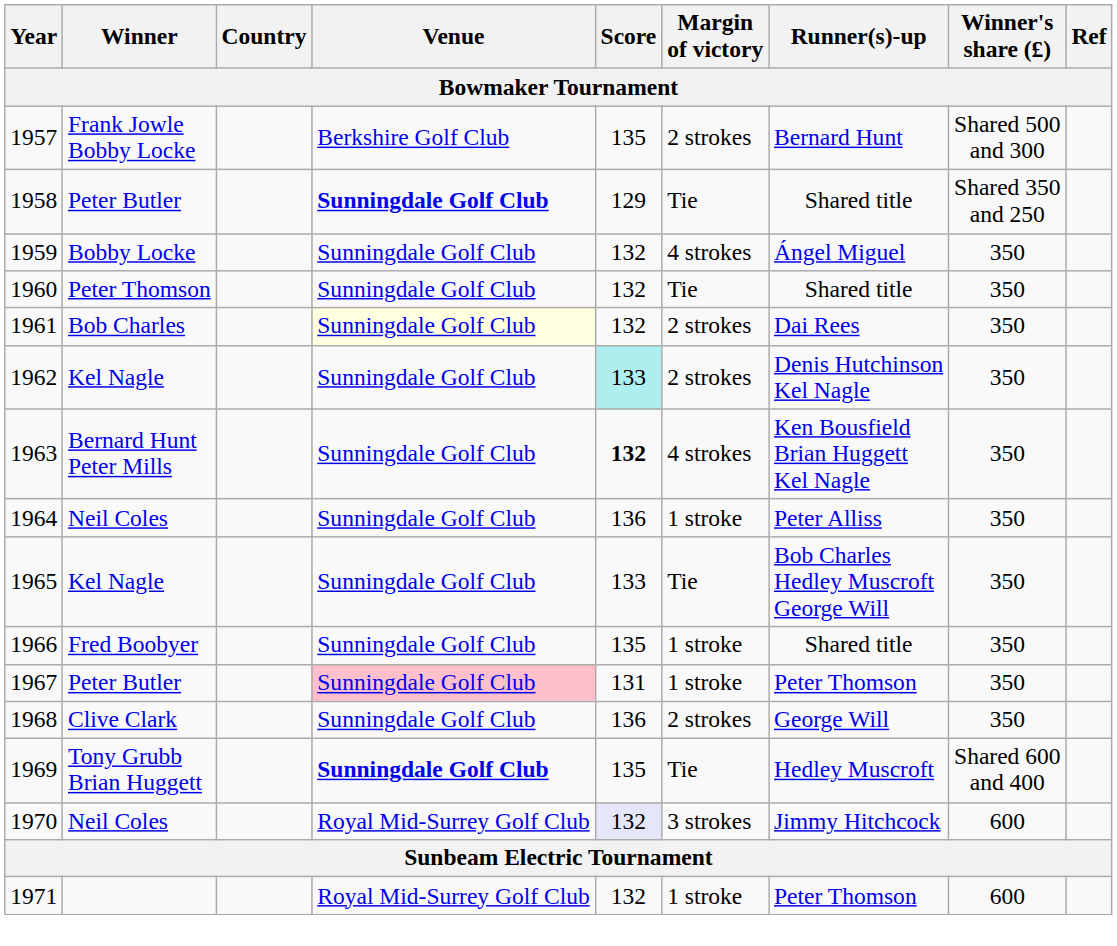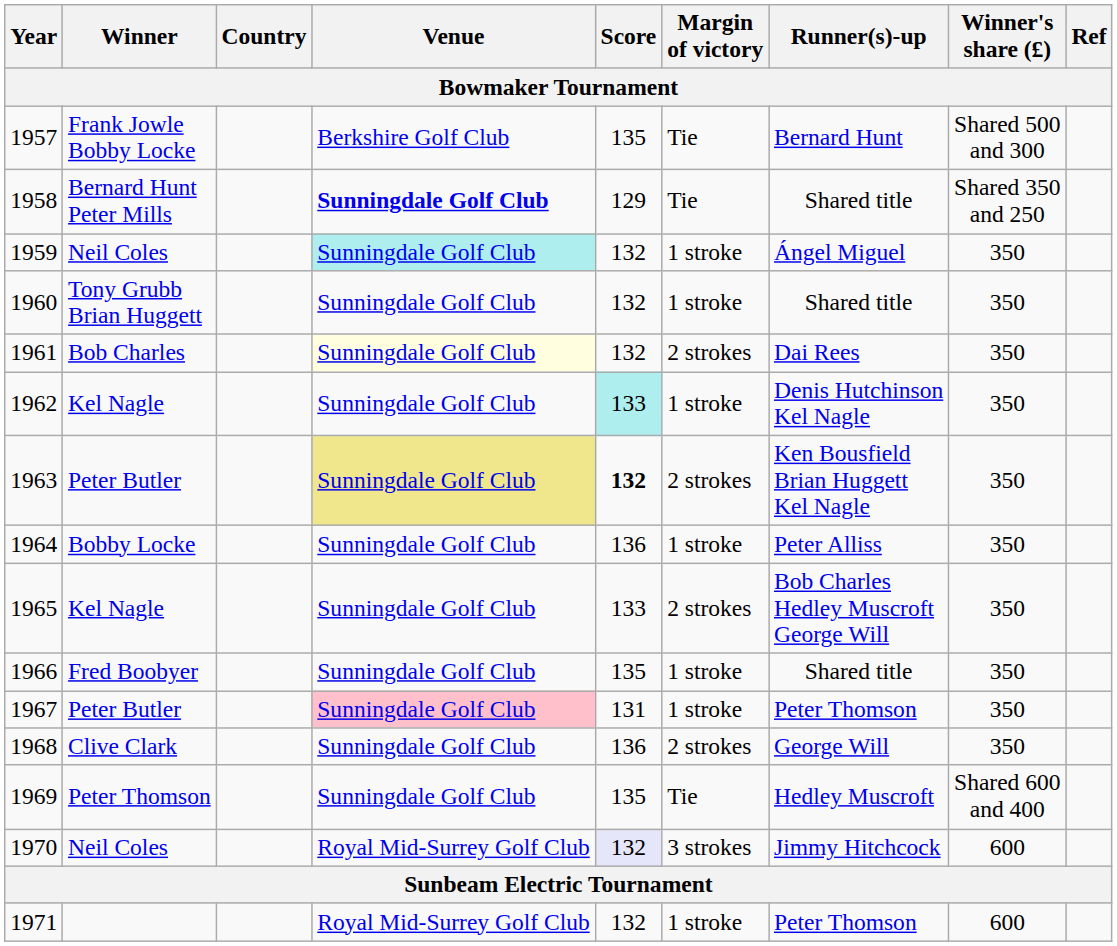 <table class=wikitable>
 <tr>
 <th>Year</th>
 <th>Winner</th>
 <th>Country</th>
 <th>Venue</th>
 <th>Score</th>
 <th>Margin<br>of victory</th>
 <th>Runner(s)-up</th>
 <th>Winner's<br>share (£)</th>
 <th>Ref</th>
 </tr>
 <tr>
 <th colspan=9>Bowmaker Tournament</th>
 </tr>
 <tr>
 <td>1957</td>
 <td><a href='#'>Frank Jowle</a><br><a href='#'>Bobby Locke</a></td>
 <td><br></td>
 <td><a href='#'>Berkshire Golf Club</a></td>
 <td align=center>135</td>
-<td>2 strokes</td>
+<td>Tie</td>
 <td> <a href='#'>Bernard Hunt</a></td>
 <td align=center>Shared 500<br>and 300</td>
 <td></td>
 </tr>
 <tr>
 <td>1958</td>
-<td><a href='#'>Peter Butler</a></td>
+<td><a href='#'>Bernard Hunt</a><br><a href='#'>Peter Mills</a></td>
 <td><br></td>
 <td><strong><a href='#'>Sunningdale Golf Club</a></strong></td>
 <td align=center>129</td>
 <td>Tie</td>
 <td align=center>Shared title</td>
 <td align=center>Shared 350<br>and 250</td>
 <td></td>
 </tr>
 <tr>
 <td>1959</td>
-<td><a href='#'>Bobby Locke</a></td>
+<td><a href='#'>Neil Coles</a></td>
 <td></td>
-<td><a href='#'>Sunningdale Golf Club</a></td>
+<td style="background: paleturquoise;"><a href='#'>Sunningdale Golf Club</a></td>
 <td align=center>132</td>
-<td>4 strokes</td>
+<td>1 stroke</td>
 <td> <a href='#'>Ángel Miguel</a></td>
 <td align=center>350</td>
 <td></td>
 </tr>
 <tr>
 <td>1960</td>
-<td><a href='#'>Peter Thomson</a></td>
+<td><a href='#'>Tony Grubb</a><br><a href='#'>Brian Huggett</a></td>
 <td></td>
 <td><a href='#'>Sunningdale Golf Club</a></td>
 <td align=center>132</td>
-<td>Tie</td>
+<td>1 stroke</td>
 <td align=center>Shared title</td>
 <td align=center>350</td>
 <td></td>
 </tr>
 <tr>
 <td>1961</td>
 <td><a href='#'>Bob Charles</a></td>
 <td></td>
 <td style="background: lightyellow;"><a href='#'>Sunningdale Golf Club</a></td>
 <td align=center>132</td>
 <td>2 strokes</td>
 <td> <a href='#'>Dai Rees</a></td>
 <td align=center>350</td>
 <td></td>
 </tr>
 <tr>
 <td>1962</td>
 <td><a href='#'>Kel Nagle</a></td>
 <td></td>
 <td><a href='#'>Sunningdale Golf Club</a></td>
 <td align=center style="background: paleturquoise;">133</td>
-<td>2 strokes</td>
+<td>1 stroke</td>
 <td> <a href='#'>Denis Hutchinson</a><br> <a href='#'>Kel Nagle</a></td>
 <td align=center>350</td>
 <td></td>
 </tr>
 <tr>
 <td>1963</td>
-<td><a href='#'>Bernard Hunt</a><br><a href='#'>Peter Mills</a></td>
+<td><a href='#'>Peter Butler</a></td>
 <td></td>
-<td><a href='#'>Sunningdale Golf Club</a></td>
+<td style="background: khaki;"><a href='#'>Sunningdale Golf Club</a></td>
 <td align=center><strong>132</strong></td>
-<td>4 strokes</td>
+<td>2 strokes</td>
 <td> <a href='#'>Ken Bousfield</a><br> <a href='#'>Brian Huggett</a><br> <a href='#'>Kel Nagle</a></td>
 <td align=center>350</td>
 <td></td>
 </tr>
 <tr>
 <td>1964</td>
-<td><a href='#'>Neil Coles</a></td>
+<td><a href='#'>Bobby Locke</a></td>
 <td></td>
 <td><a href='#'>Sunningdale Golf Club</a></td>
 <td align=center>136</td>
 <td>1 stroke</td>
 <td> <a href='#'>Peter Alliss</a></td>
 <td align=center>350</td>
 <td></td>
 </tr>
 <tr>
 <td>1965</td>
 <td><a href='#'>Kel Nagle</a></td>
 <td></td>
 <td><a href='#'>Sunningdale Golf Club</a></td>
 <td align=center>133</td>
-<td>Tie</td>
+<td>2 strokes</td>
 <td> <a href='#'>Bob Charles</a><br> <a href='#'>Hedley Muscroft</a><br> <a href='#'>George Will</a></td>
 <td align=center>350</td>
 <td></td>
 </tr>
 <tr>
 <td>1966</td>
 <td><a href='#'>Fred Boobyer</a></td>
 <td></td>
 <td><a href='#'>Sunningdale Golf Club</a></td>
 <td align=center>135</td>
 <td>1 stroke</td>
 <td align=center>Shared title</td>
 <td align=center>350</td>
 <td></td>
 </tr>
 <tr>
 <td>1967</td>
 <td><a href='#'>Peter Butler</a></td>
 <td></td>
 <td style="background: pink;"><a href='#'>Sunningdale Golf Club</a></td>
 <td align=center>131</td>
 <td>1 stroke</td>
 <td> <a href='#'>Peter Thomson</a></td>
 <td align=center>350</td>
 <td></td>
 </tr>
 <tr>
 <td>1968</td>
 <td><a href='#'>Clive Clark</a></td>
 <td></td>
 <td><a href='#'>Sunningdale Golf Club</a></td>
 <td align=center>136</td>
 <td>2 strokes</td>
 <td> <a href='#'>George Will</a></td>
 <td align=center>350</td>
 <td></td>
 </tr>
 <tr>
 <td>1969</td>
-<td><a href='#'>Tony Grubb</a><br><a href='#'>Brian Huggett</a></td>
+<td><a href='#'>Peter Thomson</a></td>
 <td><br></td>
-<td><strong><a href='#'>Sunningdale Golf Club</a></strong></td>
+<td><a href='#'>Sunningdale Golf Club</a></td>
 <td align=center>135</td>
 <td>Tie</td>
 <td> <a href='#'>Hedley Muscroft</a></td>
 <td align=center>Shared 600<br>and 400</td>
 <td></td>
 </tr>
 <tr>
 <td>1970</td>
 <td><a href='#'>Neil Coles</a></td>
 <td></td>
 <td><a href='#'>Royal Mid-Surrey Golf Club</a></td>
 <td align=center style="background: lavender;">132</td>
 <td>3 strokes</td>
 <td> <a href='#'>Jimmy Hitchcock</a></td>
 <td align=center>600</td>
 <td></td>
 </tr>
 <tr>
 <th colspan=9>Sunbeam Electric Tournament</th>
 </tr>
 <tr>
 <td>1971</td>
 <td></td>
 <td></td>
 <td><a href='#'>Royal Mid-Surrey Golf Club</a></td>
 <td align=center>132</td>
 <td>1 stroke</td>
 <td> <a href='#'>Peter Thomson</a></td>
 <td align=center>600</td>
 <td></td>
 </tr>
 </table>
